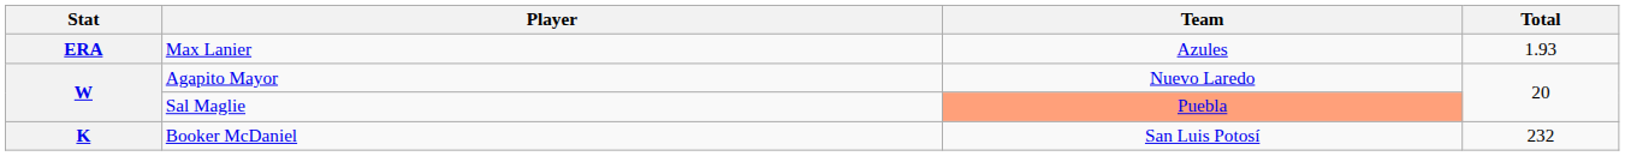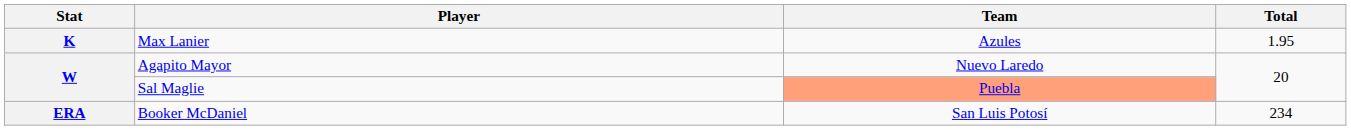 <table class="wikitable" style="text-align:center;">
 <tr>
 <th scope="col" width="3%">Stat</th>
 <th scope="col" width="15%">Player</th>
 <th scope="col" width="10%">Team</th>
 <th scope="col" width="3%">Total</th>
 </tr>
 <tr>
-<th scope="row" style="text-align:center;"><a href='#'>ERA</a></th>
+<th scope="row" style="text-align:center;"><a href='#'>K</a></th>
 <td align=left> <a href='#'>Max Lanier</a></td>
 <td><a href='#'>Azules</a></td>
-<td>1.93</td>
+<td>1.95</td>
 </tr>
 <tr>
 <th scope="row" style="text-align:center;" rowspan=2><a href='#'>W</a></th>
 <td align=left> <a href='#'>Agapito Mayor</a></td>
 <td><a href='#'>Nuevo Laredo</a></td>
 <td rowspan=2>20</td>
 </tr>
 <tr>
 <td align=left> <a href='#'>Sal Maglie</a></td>
 <td style="background: lightsalmon;"><a href='#'>Puebla</a></td>
 </tr>
 <tr>
-<th scope="row" style="text-align:center;"><a href='#'>K</a></th>
+<th scope="row" style="text-align:center;"><a href='#'>ERA</a></th>
 <td align=left> <a href='#'>Booker McDaniel</a></td>
 <td><a href='#'>San Luis Potosí</a></td>
-<td>232</td>
+<td>234</td>
 </tr>
 </table>
